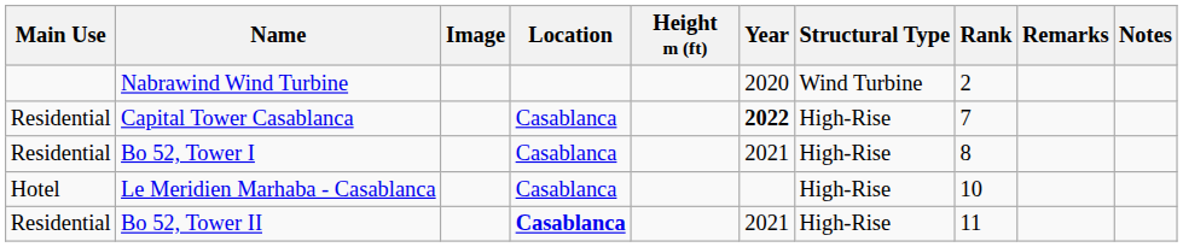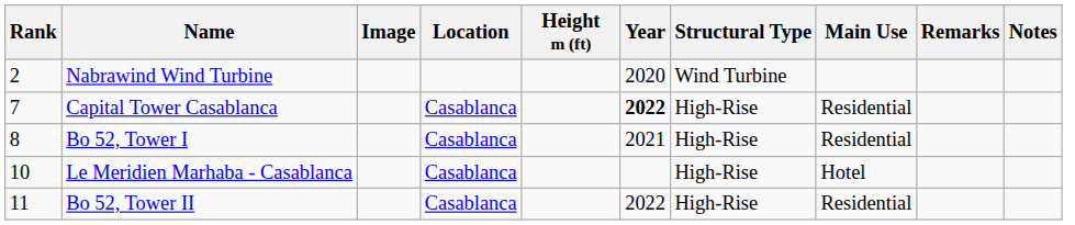 <table class="wikitable sortable">
 <tr>
-<th>Main Use</th>
+<th scope="col">Rank</th>
 <th scope="col">Name</th>
 <th scope="col">Image</th>
 <th scope="col">Location</th>
 <th style="width:71px;">Height<br><small>m (ft)</small></th>
 <th scope="col">Year</th>
 <th scope="col">Structural Type</th>
-<th scope="col">Rank</th>
+<th>Main Use</th>
 <th>Remarks</th>
 <th class="unsortable">Notes</th>
 </tr>
 <tr>
-<td></td>
+<td>2</td>
 <td><a href='#'>Nabrawind Wind Turbine</a></td>
 <td></td>
 <td></td>
 <td></td>
 <td>2020</td>
 <td>Wind Turbine</td>
-<td>2</td>
+<td></td>
 <td></td>
 <td></td>
 </tr>
 <tr>
-<td>Residential</td>
+<td>7</td>
 <td><a href='#'>Capital Tower Casablanca</a></td>
 <td></td>
 <td><a href='#'>Casablanca</a></td>
 <td></td>
 <td><strong>2022</strong></td>
 <td>High-Rise</td>
-<td>7</td>
+<td>Residential</td>
 <td></td>
 <td></td>
 </tr>
 <tr>
-<td>Residential</td>
+<td>8</td>
 <td><a href='#'>Bo 52, Tower I</a></td>
 <td></td>
 <td><a href='#'>Casablanca</a></td>
 <td></td>
 <td>2021</td>
 <td>High-Rise</td>
-<td>8</td>
+<td>Residential</td>
 <td></td>
 <td></td>
 </tr>
 <tr>
-<td>Hotel</td>
+<td>10</td>
 <td><a href='#'>Le Meridien Marhaba - Casablanca</a></td>
 <td></td>
 <td><a href='#'>Casablanca</a></td>
 <td></td>
 <td></td>
 <td>High-Rise</td>
-<td>10</td>
+<td>Hotel</td>
 <td></td>
 <td></td>
 </tr>
 <tr>
-<td>Residential</td>
+<td>11</td>
 <td><a href='#'>Bo 52, Tower II</a></td>
 <td></td>
-<td><strong><a href='#'>Casablanca</a></strong></td>
+<td><a href='#'>Casablanca</a></td>
 <td></td>
-<td>2021</td>
+<td>2022</td>
 <td>High-Rise</td>
-<td>11</td>
+<td>Residential</td>
 <td></td>
 <td></td>
 </tr>
 </table>
